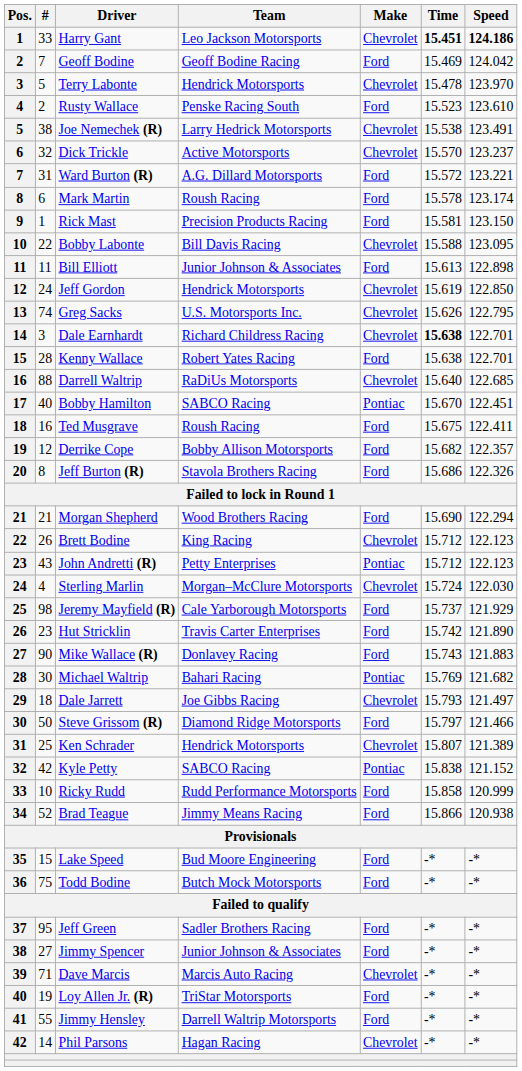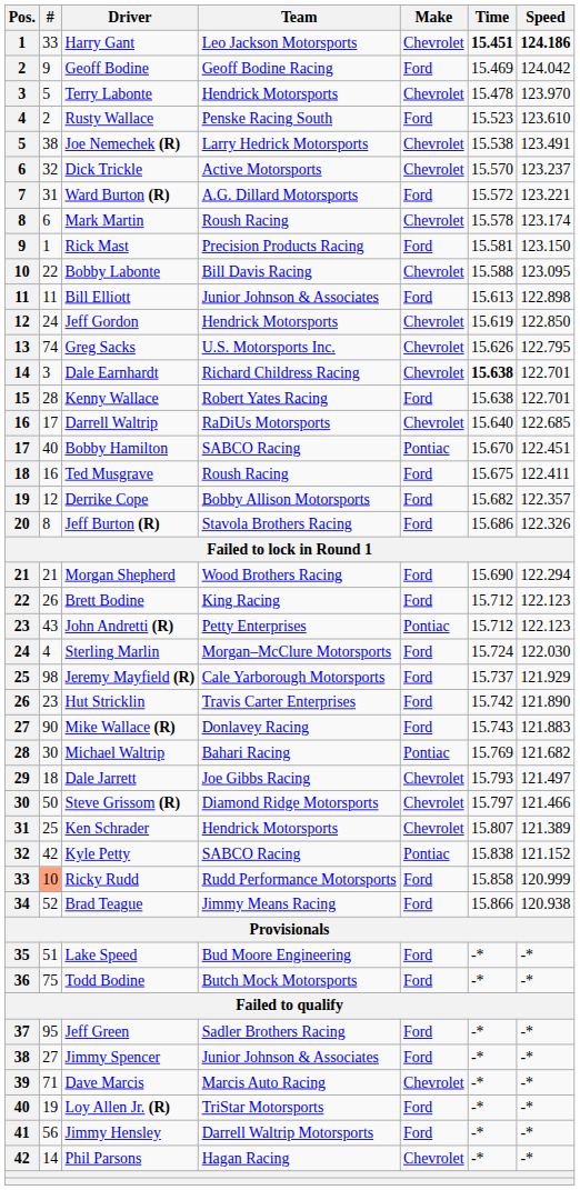 <table class="wikitable" style="font-size:95%">
 <tr>
 <th>Pos.</th>
 <th>#</th>
 <th>Driver</th>
 <th>Team</th>
 <th>Make</th>
 <th>Time</th>
 <th>Speed</th>
 </tr>
 <tr>
 <th>1</th>
 <td>33</td>
 <td><a href='#'>Harry Gant</a></td>
 <td><a href='#'>Leo Jackson Motorsports</a></td>
 <td><a href='#'>Chevrolet</a></td>
 <td><strong>15.451</strong></td>
 <td><strong>124.186</strong></td>
 </tr>
 <tr>
 <th>2</th>
-<td>7</td>
+<td>9</td>
 <td><a href='#'>Geoff Bodine</a></td>
 <td><a href='#'>Geoff Bodine Racing</a></td>
 <td><a href='#'>Ford</a></td>
 <td>15.469</td>
 <td>124.042</td>
 </tr>
 <tr>
 <th>3</th>
 <td>5</td>
 <td><a href='#'>Terry Labonte</a></td>
 <td><a href='#'>Hendrick Motorsports</a></td>
 <td><a href='#'>Chevrolet</a></td>
 <td>15.478</td>
 <td>123.970</td>
 </tr>
 <tr>
 <th>4</th>
 <td>2</td>
 <td><a href='#'>Rusty Wallace</a></td>
 <td><a href='#'>Penske Racing South</a></td>
 <td><a href='#'>Ford</a></td>
 <td>15.523</td>
 <td>123.610</td>
 </tr>
 <tr>
 <th>5</th>
 <td>38</td>
 <td><a href='#'>Joe Nemechek</a> <strong>(R)</strong></td>
 <td><a href='#'>Larry Hedrick Motorsports</a></td>
 <td><a href='#'>Chevrolet</a></td>
 <td>15.538</td>
 <td>123.491</td>
 </tr>
 <tr>
 <th>6</th>
 <td>32</td>
 <td><a href='#'>Dick Trickle</a></td>
 <td><a href='#'>Active Motorsports</a></td>
 <td><a href='#'>Chevrolet</a></td>
 <td>15.570</td>
 <td>123.237</td>
 </tr>
 <tr>
 <th>7</th>
 <td>31</td>
 <td><a href='#'>Ward Burton</a> <strong>(R)</strong></td>
 <td><a href='#'>A.G. Dillard Motorsports</a></td>
 <td><a href='#'>Ford</a></td>
 <td>15.572</td>
 <td>123.221</td>
 </tr>
 <tr>
 <th>8</th>
 <td>6</td>
 <td><a href='#'>Mark Martin</a></td>
 <td><a href='#'>Roush Racing</a></td>
-<td><a href='#'>Ford</a></td>
+<td><a href='#'>Chevrolet</a></td>
 <td>15.578</td>
 <td>123.174</td>
 </tr>
 <tr>
 <th>9</th>
 <td>1</td>
 <td><a href='#'>Rick Mast</a></td>
 <td><a href='#'>Precision Products Racing</a></td>
 <td><a href='#'>Ford</a></td>
 <td>15.581</td>
 <td>123.150</td>
 </tr>
 <tr>
 <th>10</th>
 <td>22</td>
 <td><a href='#'>Bobby Labonte</a></td>
 <td><a href='#'>Bill Davis Racing</a></td>
 <td><a href='#'>Chevrolet</a></td>
 <td>15.588</td>
 <td>123.095</td>
 </tr>
 <tr>
 <th>11</th>
 <td>11</td>
 <td><a href='#'>Bill Elliott</a></td>
 <td><a href='#'>Junior Johnson & Associates</a></td>
 <td><a href='#'>Ford</a></td>
 <td>15.613</td>
 <td>122.898</td>
 </tr>
 <tr>
 <th>12</th>
 <td>24</td>
 <td><a href='#'>Jeff Gordon</a></td>
 <td><a href='#'>Hendrick Motorsports</a></td>
 <td><a href='#'>Chevrolet</a></td>
 <td>15.619</td>
 <td>122.850</td>
 </tr>
 <tr>
 <th>13</th>
 <td>74</td>
 <td><a href='#'>Greg Sacks</a></td>
 <td><a href='#'>U.S. Motorsports Inc.</a></td>
 <td><a href='#'>Chevrolet</a></td>
 <td>15.626</td>
 <td>122.795</td>
 </tr>
 <tr>
 <th>14</th>
 <td>3</td>
 <td><a href='#'>Dale Earnhardt</a></td>
 <td><a href='#'>Richard Childress Racing</a></td>
 <td><a href='#'>Chevrolet</a></td>
 <td><strong>15.638</strong></td>
 <td>122.701</td>
 </tr>
 <tr>
 <th>15</th>
 <td>28</td>
 <td><a href='#'>Kenny Wallace</a></td>
 <td><a href='#'>Robert Yates Racing</a></td>
 <td><a href='#'>Ford</a></td>
 <td>15.638</td>
 <td>122.701</td>
 </tr>
 <tr>
 <th>16</th>
-<td>88</td>
+<td>17</td>
 <td><a href='#'>Darrell Waltrip</a></td>
 <td><a href='#'>RaDiUs Motorsports</a></td>
 <td><a href='#'>Chevrolet</a></td>
 <td>15.640</td>
 <td>122.685</td>
 </tr>
 <tr>
 <th>17</th>
 <td>40</td>
 <td><a href='#'>Bobby Hamilton</a></td>
 <td><a href='#'>SABCO Racing</a></td>
 <td><a href='#'>Pontiac</a></td>
 <td>15.670</td>
 <td>122.451</td>
 </tr>
 <tr>
 <th>18</th>
 <td>16</td>
 <td><a href='#'>Ted Musgrave</a></td>
 <td><a href='#'>Roush Racing</a></td>
 <td><a href='#'>Ford</a></td>
 <td>15.675</td>
 <td>122.411</td>
 </tr>
 <tr>
 <th>19</th>
 <td>12</td>
 <td><a href='#'>Derrike Cope</a></td>
 <td><a href='#'>Bobby Allison Motorsports</a></td>
 <td><a href='#'>Ford</a></td>
 <td>15.682</td>
 <td>122.357</td>
 </tr>
 <tr>
 <th>20</th>
 <td>8</td>
 <td><a href='#'>Jeff Burton</a> <strong>(R)</strong></td>
 <td><a href='#'>Stavola Brothers Racing</a></td>
 <td><a href='#'>Ford</a></td>
 <td>15.686</td>
 <td>122.326</td>
 </tr>
 <tr>
 <th colspan="7">Failed to lock in Round 1</th>
 </tr>
 <tr>
 <th>21</th>
 <td>21</td>
 <td><a href='#'>Morgan Shepherd</a></td>
 <td><a href='#'>Wood Brothers Racing</a></td>
 <td><a href='#'>Ford</a></td>
 <td>15.690</td>
 <td>122.294</td>
 </tr>
 <tr>
 <th>22</th>
 <td>26</td>
 <td><a href='#'>Brett Bodine</a></td>
 <td><a href='#'>King Racing</a></td>
-<td><a href='#'>Chevrolet</a></td>
+<td><a href='#'>Ford</a></td>
 <td>15.712</td>
 <td>122.123</td>
 </tr>
 <tr>
 <th>23</th>
 <td>43</td>
 <td><a href='#'>John Andretti</a> <strong>(R)</strong></td>
 <td><a href='#'>Petty Enterprises</a></td>
 <td><a href='#'>Pontiac</a></td>
 <td>15.712</td>
 <td>122.123</td>
 </tr>
 <tr>
 <th>24</th>
 <td>4</td>
 <td><a href='#'>Sterling Marlin</a></td>
 <td><a href='#'>Morgan–McClure Motorsports</a></td>
-<td><a href='#'>Chevrolet</a></td>
+<td><a href='#'>Ford</a></td>
 <td>15.724</td>
 <td>122.030</td>
 </tr>
 <tr>
 <th>25</th>
 <td>98</td>
 <td><a href='#'>Jeremy Mayfield</a> <strong>(R)</strong></td>
 <td><a href='#'>Cale Yarborough Motorsports</a></td>
 <td><a href='#'>Ford</a></td>
 <td>15.737</td>
 <td>121.929</td>
 </tr>
 <tr>
 <th>26</th>
 <td>23</td>
 <td><a href='#'>Hut Stricklin</a></td>
 <td><a href='#'>Travis Carter Enterprises</a></td>
 <td><a href='#'>Ford</a></td>
 <td>15.742</td>
 <td>121.890</td>
 </tr>
 <tr>
 <th>27</th>
 <td>90</td>
 <td><a href='#'>Mike Wallace</a> <strong>(R)</strong></td>
 <td><a href='#'>Donlavey Racing</a></td>
 <td><a href='#'>Ford</a></td>
 <td>15.743</td>
 <td>121.883</td>
 </tr>
 <tr>
 <th>28</th>
 <td>30</td>
 <td><a href='#'>Michael Waltrip</a></td>
 <td><a href='#'>Bahari Racing</a></td>
 <td><a href='#'>Pontiac</a></td>
 <td>15.769</td>
 <td>121.682</td>
 </tr>
 <tr>
 <th>29</th>
 <td>18</td>
 <td><a href='#'>Dale Jarrett</a></td>
 <td><a href='#'>Joe Gibbs Racing</a></td>
 <td><a href='#'>Chevrolet</a></td>
 <td>15.793</td>
 <td>121.497</td>
 </tr>
 <tr>
 <th>30</th>
 <td>50</td>
 <td><a href='#'>Steve Grissom</a> <strong>(R)</strong></td>
 <td><a href='#'>Diamond Ridge Motorsports</a></td>
-<td><a href='#'>Ford</a></td>
+<td><a href='#'>Chevrolet</a></td>
 <td>15.797</td>
 <td>121.466</td>
 </tr>
 <tr>
 <th>31</th>
 <td>25</td>
 <td><a href='#'>Ken Schrader</a></td>
 <td><a href='#'>Hendrick Motorsports</a></td>
 <td><a href='#'>Chevrolet</a></td>
 <td>15.807</td>
 <td>121.389</td>
 </tr>
 <tr>
 <th>32</th>
 <td>42</td>
 <td><a href='#'>Kyle Petty</a></td>
 <td><a href='#'>SABCO Racing</a></td>
 <td><a href='#'>Pontiac</a></td>
 <td>15.838</td>
 <td>121.152</td>
 </tr>
 <tr>
 <th>33</th>
-<td>10</td>
+<td style="background: lightsalmon;">10</td>
 <td><a href='#'>Ricky Rudd</a></td>
 <td><a href='#'>Rudd Performance Motorsports</a></td>
 <td><a href='#'>Ford</a></td>
 <td>15.858</td>
 <td>120.999</td>
 </tr>
 <tr>
 <th>34</th>
 <td>52</td>
 <td><a href='#'>Brad Teague</a></td>
 <td><a href='#'>Jimmy Means Racing</a></td>
 <td><a href='#'>Ford</a></td>
 <td>15.866</td>
 <td>120.938</td>
 </tr>
 <tr>
 <th colspan="7">Provisionals</th>
 </tr>
 <tr>
 <th>35</th>
-<td>15</td>
+<td>51</td>
 <td><a href='#'>Lake Speed</a></td>
 <td><a href='#'>Bud Moore Engineering</a></td>
 <td><a href='#'>Ford</a></td>
 <td>-*</td>
 <td>-*</td>
 </tr>
 <tr>
 <th>36</th>
 <td>75</td>
 <td><a href='#'>Todd Bodine</a></td>
 <td><a href='#'>Butch Mock Motorsports</a></td>
 <td><a href='#'>Ford</a></td>
 <td>-*</td>
 <td>-*</td>
 </tr>
 <tr>
 <th colspan="7">Failed to qualify</th>
 </tr>
 <tr>
 <th>37</th>
 <td>95</td>
 <td><a href='#'>Jeff Green</a></td>
 <td><a href='#'>Sadler Brothers Racing</a></td>
 <td><a href='#'>Ford</a></td>
 <td>-*</td>
 <td>-*</td>
 </tr>
 <tr>
 <th>38</th>
 <td>27</td>
 <td><a href='#'>Jimmy Spencer</a></td>
 <td><a href='#'>Junior Johnson & Associates</a></td>
 <td><a href='#'>Ford</a></td>
 <td>-*</td>
 <td>-*</td>
 </tr>
 <tr>
 <th>39</th>
 <td>71</td>
 <td><a href='#'>Dave Marcis</a></td>
 <td><a href='#'>Marcis Auto Racing</a></td>
 <td><a href='#'>Chevrolet</a></td>
 <td>-*</td>
 <td>-*</td>
 </tr>
 <tr>
 <th>40</th>
 <td>19</td>
 <td><a href='#'>Loy Allen Jr.</a> <strong>(R)</strong></td>
 <td><a href='#'>TriStar Motorsports</a></td>
 <td><a href='#'>Ford</a></td>
 <td>-*</td>
 <td>-*</td>
 </tr>
 <tr>
 <th>41</th>
-<td>55</td>
+<td>56</td>
 <td><a href='#'>Jimmy Hensley</a></td>
 <td><a href='#'>Darrell Waltrip Motorsports</a></td>
 <td><a href='#'>Ford</a></td>
 <td>-*</td>
 <td>-*</td>
 </tr>
 <tr>
 <th>42</th>
 <td>14</td>
 <td><a href='#'>Phil Parsons</a></td>
 <td><a href='#'>Hagan Racing</a></td>
 <td><a href='#'>Chevrolet</a></td>
 <td>-*</td>
 <td>-*</td>
 </tr>
 <tr>
 <th colspan="7"></th>
 </tr>
 <tr>
 <th colspan="7"></th>
 </tr>
 </table>
